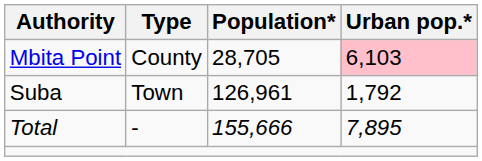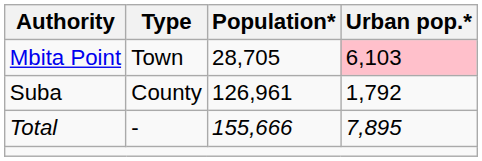 <table class="wikitable">
 <tr>
 <th>Authority</th>
 <th>Type</th>
 <th>Population*</th>
 <th>Urban pop.*</th>
 </tr>
 <tr>
 <td><a href='#'>Mbita Point</a></td>
-<td>County</td>
+<td>Town</td>
 <td>28,705</td>
 <td style="background: pink;">6,103</td>
 </tr>
 <tr>
 <td>Suba</td>
-<td>Town</td>
+<td>County</td>
 <td>126,961</td>
 <td>1,792</td>
 </tr>
 <tr>
 <td><em>Total</em></td>
 <td>-</td>
 <td><em>155,666</em></td>
 <td><em>7,895</em></td>
 </tr>
 <tr>
 <td colspan="4"></td>
 </tr>
 </table>
